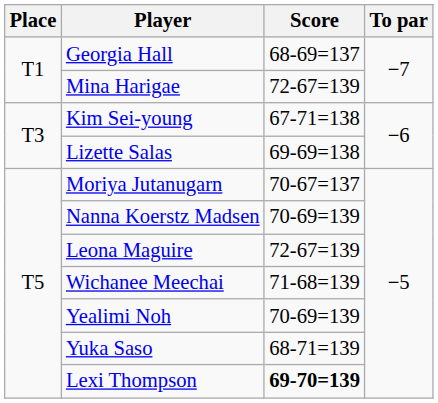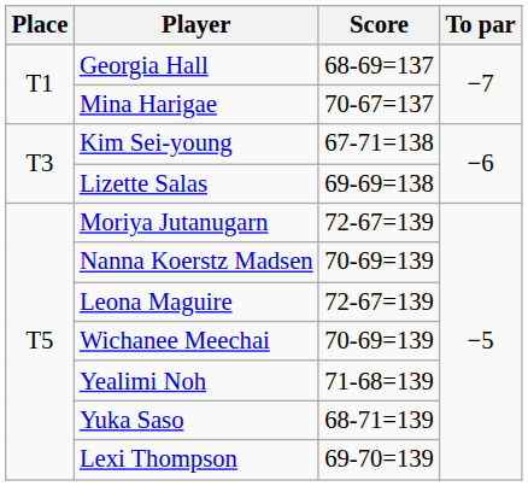 <table class="wikitable">
 <tr>
 <th>Place</th>
 <th>Player</th>
 <th>Score</th>
 <th>To par</th>
 </tr>
 <tr>
 <td align=center rowspan=2>T1</td>
 <td> <a href='#'>Georgia Hall</a></td>
 <td>68-69=137</td>
 <td align=center rowspan=2>−7</td>
 </tr>
 <tr>
 <td> <a href='#'>Mina Harigae</a></td>
-<td>72-67=139</td>
+<td>70-67=137</td>
 </tr>
 <tr>
 <td align=center rowspan=2>T3</td>
 <td> <a href='#'>Kim Sei-young</a></td>
 <td>67-71=138</td>
 <td align=center rowspan=2>−6</td>
 </tr>
 <tr>
 <td> <a href='#'>Lizette Salas</a></td>
 <td>69-69=138</td>
 </tr>
 <tr>
 <td align=center rowspan=7>T5</td>
 <td> <a href='#'>Moriya Jutanugarn</a></td>
-<td>70-67=137</td>
+<td>72-67=139</td>
 <td align=center rowspan=7>−5</td>
 </tr>
 <tr>
 <td> <a href='#'>Nanna Koerstz Madsen</a></td>
 <td>70-69=139</td>
 </tr>
 <tr>
 <td> <a href='#'>Leona Maguire</a></td>
 <td>72-67=139</td>
 </tr>
 <tr>
 <td> <a href='#'>Wichanee Meechai</a></td>
-<td>71-68=139</td>
+<td>70-69=139</td>
 </tr>
 <tr>
 <td> <a href='#'>Yealimi Noh</a></td>
-<td>70-69=139</td>
+<td>71-68=139</td>
 </tr>
 <tr>
 <td> <a href='#'>Yuka Saso</a></td>
 <td>68-71=139</td>
 </tr>
 <tr>
 <td> <a href='#'>Lexi Thompson</a></td>
-<td><strong>69-70=139</strong></td>
+<td>69-70=139</td>
 </tr>
 </table>
